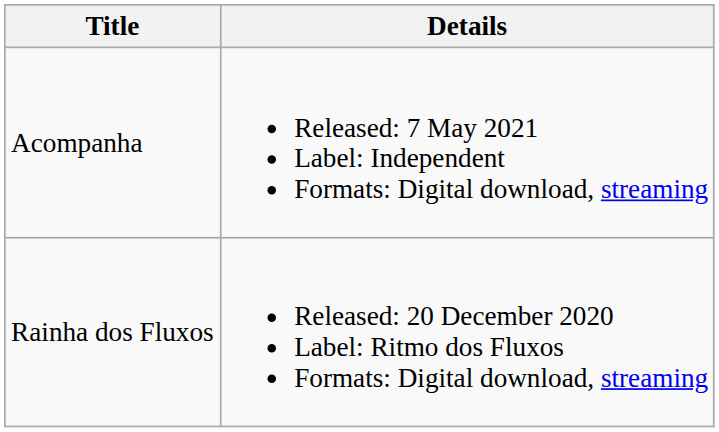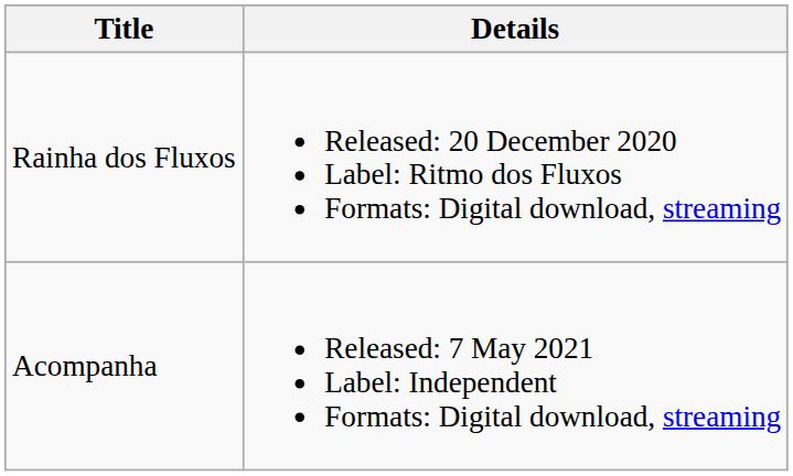 <table class="wikitable">
 <tr>
 <th>Title</th>
 <th>Details</th>
 </tr>
 <tr>
+<td>Rainha dos Fluxos</td>
+<td><br><ul><li>Released: 20 December 2020</li><li>Label: Ritmo dos Fluxos</li><li>Formats: Digital download, <a href='#'>streaming</a></li></ul></td>
+</tr>
+<tr>
 <td>Acompanha</td>
 <td><br><ul><li>Released: 7 May 2021</li><li>Label: Independent</li><li>Formats: Digital download, <a href='#'>streaming</a></li></ul></td>
 </tr>
-<tr>
-<td>Rainha dos Fluxos</td>
-<td><br><ul><li>Released: 20 December 2020</li><li>Label: Ritmo dos Fluxos</li><li>Formats: Digital download, <a href='#'>streaming</a></li></ul></td>
-</tr>
 </table>
